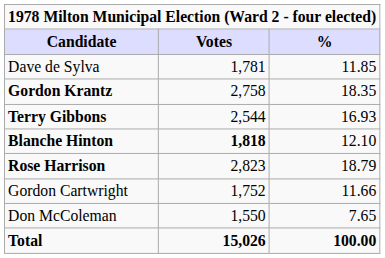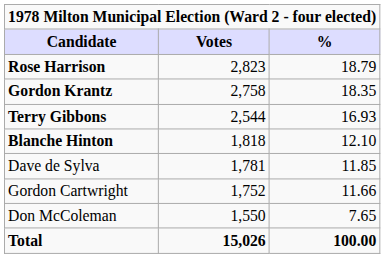 <table class="wikitable sortable">
 <tr>
 <td colspan="3" style="text-align:center;"><strong>1978 Milton Municipal Election (Ward 2 - four elected)</strong></td>
 </tr>
 <tr>
 <th style="background:#ddf; width:150px;">Candidate</th>
 <th style="background:#ddf;">Votes</th>
 <th style="background:#ddf;">%</th>
 </tr>
 <tr>
-<td>Dave de Sylva</td>
-<td align=right>1,781</td>
-<td align=right>11.85</td>
+<td><strong>Rose Harrison</strong></td>
+<td align=right>2,823</td>
+<td align=right>18.79</td>
 </tr>
 <tr>
 <td><strong>Gordon Krantz</strong></td>
 <td align=right>2,758</td>
 <td align=right>18.35</td>
 </tr>
 <tr>
 <td><strong>Terry Gibbons</strong></td>
 <td align=right>2,544</td>
 <td align=right>16.93</td>
 </tr>
 <tr>
 <td><strong>Blanche Hinton</strong></td>
-<td align=right><strong>1,818</strong></td>
+<td align=right>1,818</td>
 <td align=right>12.10</td>
 </tr>
 <tr>
-<td><strong>Rose Harrison</strong></td>
-<td align=right>2,823</td>
-<td align=right>18.79</td>
+<td>Dave de Sylva</td>
+<td align=right>1,781</td>
+<td align=right>11.85</td>
 </tr>
 <tr>
 <td>Gordon Cartwright</td>
 <td align=right>1,752</td>
 <td align=right>11.66</td>
 </tr>
 <tr>
 <td>Don McColeman</td>
 <td align=right>1,550</td>
 <td align=right>7.65</td>
 </tr>
 <tr>
 <td><strong>Total</strong></td>
 <td align=right><strong>15,026</strong></td>
 <td align=right><strong>100.00</strong></td>
 </tr>
 </table>
